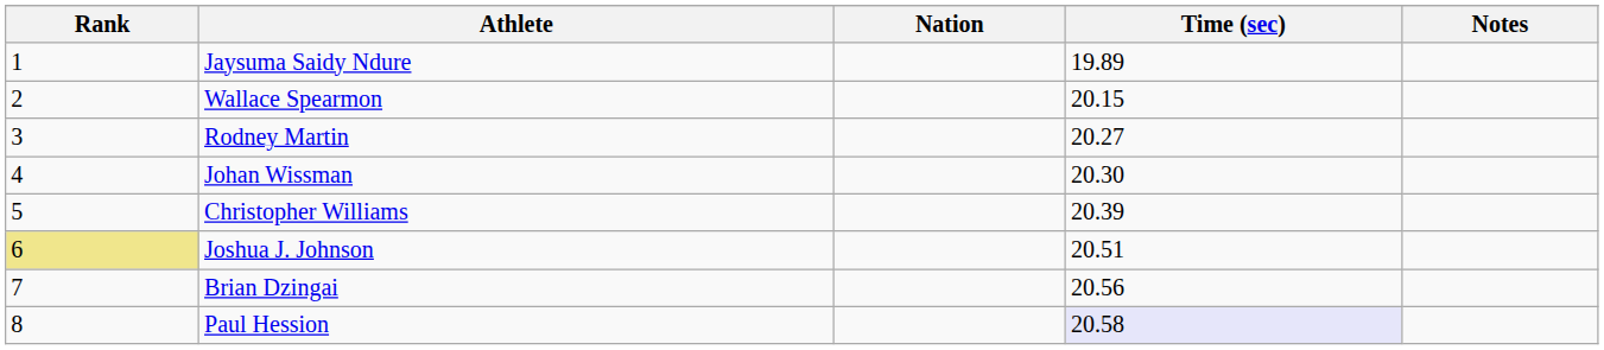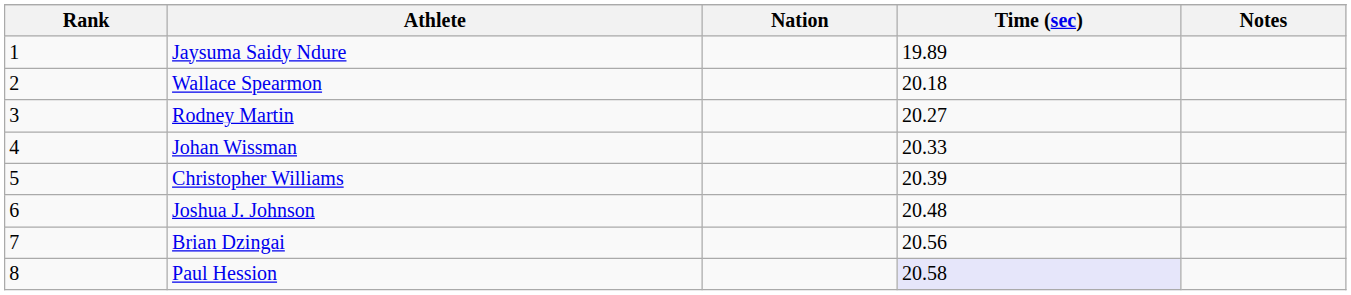 <table class="wikitable" width=85%>
 <tr>
 </tr>
 <tr>
 <th>Rank</th>
 <th>Athlete</th>
 <th>Nation</th>
 <th>Time (<a href='#'>sec</a>)</th>
 <th>Notes</th>
 </tr>
 <tr>
 <td>1</td>
 <td><a href='#'>Jaysuma Saidy Ndure</a></td>
 <td></td>
 <td>19.89</td>
 <td></td>
 </tr>
 <tr>
 <td>2</td>
 <td><a href='#'>Wallace Spearmon</a></td>
 <td></td>
-<td>20.15</td>
+<td>20.18</td>
 <td></td>
 </tr>
 <tr>
 <td>3</td>
 <td><a href='#'>Rodney Martin</a></td>
 <td></td>
 <td>20.27</td>
 <td></td>
 </tr>
 <tr>
 <td>4</td>
 <td><a href='#'>Johan Wissman</a></td>
 <td></td>
-<td>20.30</td>
+<td>20.33</td>
 <td></td>
 </tr>
 <tr>
 <td>5</td>
 <td><a href='#'>Christopher Williams</a></td>
 <td></td>
 <td>20.39</td>
 <td></td>
 </tr>
 <tr>
-<td style="background: khaki;">6</td>
+<td>6</td>
 <td><a href='#'>Joshua J. Johnson</a></td>
 <td></td>
-<td>20.51</td>
+<td>20.48</td>
 <td></td>
 </tr>
 <tr>
 <td>7</td>
 <td><a href='#'>Brian Dzingai</a></td>
 <td></td>
 <td>20.56</td>
 <td></td>
 </tr>
 <tr>
 <td>8</td>
 <td><a href='#'>Paul Hession</a></td>
 <td></td>
 <td style="background: lavender;">20.58</td>
 <td></td>
 </tr>
 </table>
